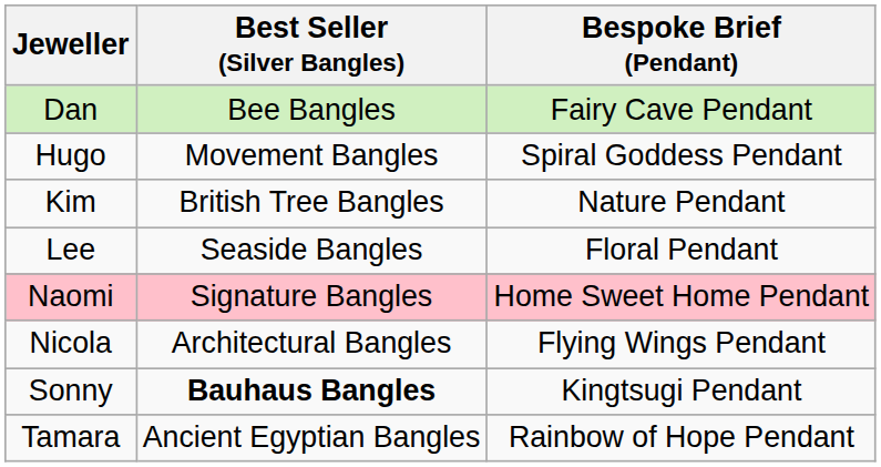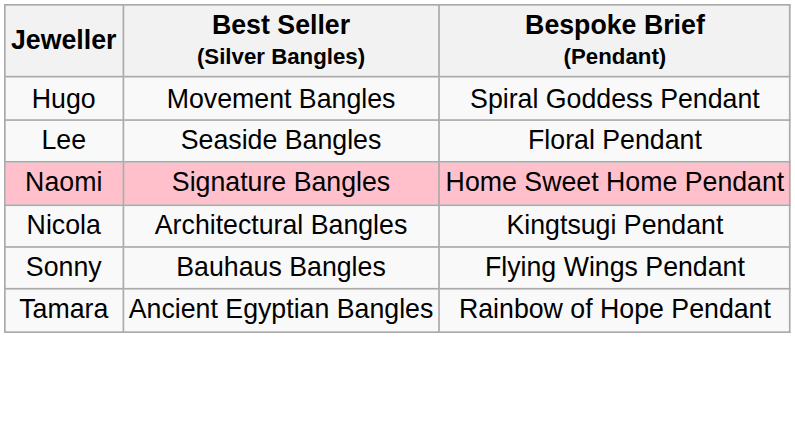 <table class="wikitable" style="text-align:center;">
 <tr>
 <th>Jeweller</th>
 <th>Best Seller<br><small>(Silver Bangles)</small></th>
 <th>Bespoke Brief<br><small>(Pendant)</small></th>
 </tr>
-<tr style="background:#d0f0c0">
-<td>Dan</td>
-<td>Bee Bangles</td>
-<td>Fairy Cave Pendant</td>
-</tr>
 <tr>
 <td>Hugo</td>
 <td>Movement Bangles</td>
 <td>Spiral Goddess Pendant</td>
-</tr>
-<tr>
-<td>Kim</td>
-<td>British Tree Bangles</td>
-<td>Nature Pendant</td>
 </tr>
 <tr>
 <td>Lee</td>
 <td>Seaside Bangles</td>
 <td>Floral Pendant</td>
 </tr>
 <tr style="background:Pink">
 <td>Naomi</td>
 <td>Signature Bangles</td>
 <td>Home Sweet Home Pendant</td>
 </tr>
 <tr>
 <td>Nicola</td>
 <td>Architectural Bangles</td>
-<td>Flying Wings Pendant</td>
+<td>Kingtsugi Pendant</td>
 </tr>
 <tr>
 <td>Sonny</td>
-<td><strong>Bauhaus Bangles</strong></td>
-<td>Kingtsugi Pendant</td>
+<td>Bauhaus Bangles</td>
+<td>Flying Wings Pendant</td>
 </tr>
 <tr>
 <td>Tamara</td>
 <td>Ancient Egyptian Bangles</td>
 <td>Rainbow of Hope Pendant</td>
 </tr>
 </table>
